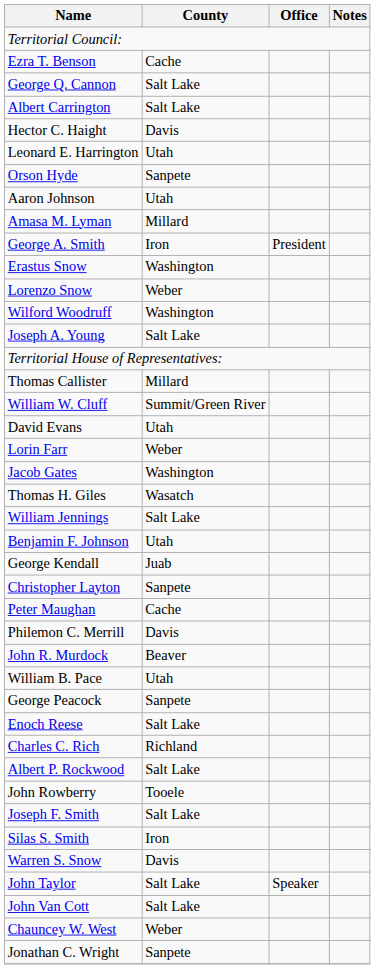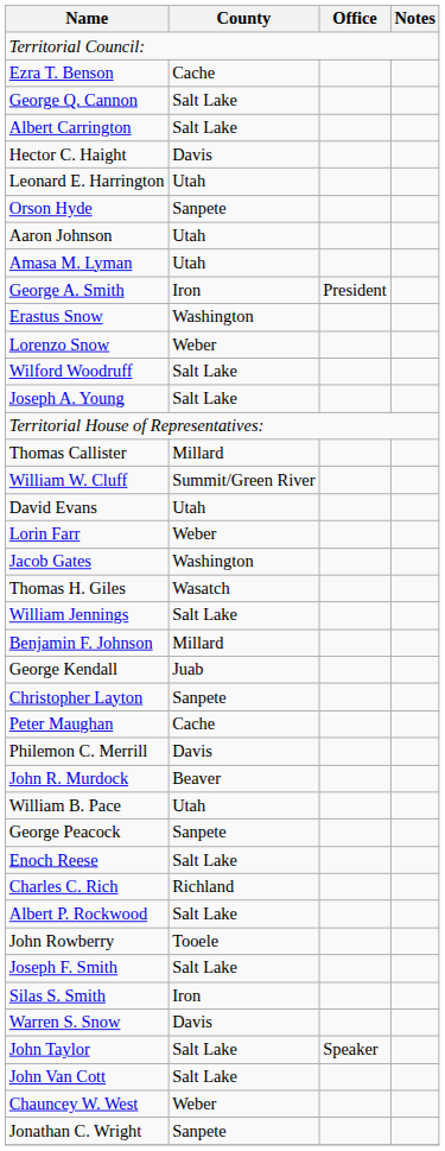 <table class="wikitable">
 <tr>
 <th>Name</th>
 <th>County</th>
 <th>Office</th>
 <th>Notes</th>
 </tr>
 <tr>
 <td colspan=8><em>Territorial Council:</em></td>
 </tr>
 <tr>
 <td><a href='#'>Ezra T. Benson</a></td>
 <td>Cache</td>
 <td></td>
 <td></td>
 </tr>
 <tr>
 <td><a href='#'>George Q. Cannon</a></td>
 <td>Salt Lake</td>
 <td></td>
 <td></td>
 </tr>
 <tr>
 <td><a href='#'>Albert Carrington</a></td>
 <td>Salt Lake</td>
 <td></td>
 <td></td>
 </tr>
 <tr>
 <td>Hector C. Haight</td>
 <td>Davis</td>
 <td></td>
 <td></td>
 </tr>
 <tr>
 <td>Leonard E. Harrington</td>
 <td>Utah</td>
 <td></td>
 <td></td>
 </tr>
 <tr>
 <td><a href='#'>Orson Hyde</a></td>
 <td>Sanpete</td>
 <td></td>
 <td></td>
 </tr>
 <tr>
 <td>Aaron Johnson</td>
 <td>Utah</td>
 <td></td>
 <td></td>
 </tr>
 <tr>
 <td><a href='#'>Amasa M. Lyman</a></td>
-<td>Millard</td>
+<td>Utah</td>
 <td></td>
 <td></td>
 </tr>
 <tr>
 <td><a href='#'>George A. Smith</a></td>
 <td>Iron</td>
 <td>President</td>
 <td></td>
 </tr>
 <tr>
 <td><a href='#'>Erastus Snow</a></td>
 <td>Washington</td>
 <td></td>
 <td></td>
 </tr>
 <tr>
 <td><a href='#'>Lorenzo Snow</a></td>
 <td>Weber</td>
 <td></td>
 <td></td>
 </tr>
 <tr>
 <td><a href='#'>Wilford Woodruff</a></td>
-<td>Washington</td>
+<td>Salt Lake</td>
 <td></td>
 <td></td>
 </tr>
 <tr>
 <td><a href='#'>Joseph A. Young</a></td>
 <td>Salt Lake</td>
 <td></td>
 <td></td>
 </tr>
 <tr>
 <td colspan=8><em>Territorial House of Representatives:</em></td>
 </tr>
 <tr>
 <td>Thomas Callister</td>
 <td>Millard</td>
 <td></td>
 <td></td>
 </tr>
 <tr>
 <td><a href='#'>William W. Cluff</a></td>
 <td>Summit/Green River</td>
 <td></td>
 <td></td>
 </tr>
 <tr>
 <td>David Evans</td>
 <td>Utah</td>
 <td></td>
 <td></td>
 </tr>
 <tr>
 <td><a href='#'>Lorin Farr</a></td>
 <td>Weber</td>
 <td></td>
 <td></td>
 </tr>
 <tr>
 <td><a href='#'>Jacob Gates</a></td>
 <td>Washington</td>
 <td></td>
 <td></td>
 </tr>
 <tr>
 <td>Thomas H. Giles</td>
 <td>Wasatch</td>
 <td></td>
 <td></td>
 </tr>
 <tr>
 <td><a href='#'>William Jennings</a></td>
 <td>Salt Lake</td>
 <td></td>
 <td></td>
 </tr>
 <tr>
 <td><a href='#'>Benjamin F. Johnson</a></td>
-<td>Utah</td>
+<td>Millard</td>
 <td></td>
 <td></td>
 </tr>
 <tr>
 <td>George Kendall</td>
 <td>Juab</td>
 <td></td>
 <td></td>
 </tr>
 <tr>
 <td><a href='#'>Christopher Layton</a></td>
 <td>Sanpete</td>
 <td></td>
 <td></td>
 </tr>
 <tr>
 <td><a href='#'>Peter Maughan</a></td>
 <td>Cache</td>
 <td></td>
 <td></td>
 </tr>
 <tr>
 <td>Philemon C. Merrill</td>
 <td>Davis</td>
 <td></td>
 <td></td>
 </tr>
 <tr>
 <td><a href='#'>John R. Murdock</a></td>
 <td>Beaver</td>
 <td></td>
 <td></td>
 </tr>
 <tr>
 <td>William B. Pace</td>
 <td>Utah</td>
 <td></td>
 <td></td>
 </tr>
 <tr>
 <td>George Peacock</td>
 <td>Sanpete</td>
 <td></td>
 <td></td>
 </tr>
 <tr>
 <td><a href='#'>Enoch Reese</a></td>
 <td>Salt Lake</td>
 <td></td>
 <td></td>
 </tr>
 <tr>
 <td><a href='#'>Charles C. Rich</a></td>
 <td>Richland</td>
 <td></td>
 <td></td>
 </tr>
 <tr>
 <td><a href='#'>Albert P. Rockwood</a></td>
 <td>Salt Lake</td>
 <td></td>
 <td></td>
 </tr>
 <tr>
 <td>John Rowberry</td>
 <td>Tooele</td>
 <td></td>
 <td></td>
 </tr>
 <tr>
 <td><a href='#'>Joseph F. Smith</a></td>
 <td>Salt Lake</td>
 <td></td>
 <td></td>
 </tr>
 <tr>
 <td><a href='#'>Silas S. Smith</a></td>
 <td>Iron</td>
 <td></td>
 <td></td>
 </tr>
 <tr>
 <td><a href='#'>Warren S. Snow</a></td>
 <td>Davis</td>
 <td></td>
 <td></td>
 </tr>
 <tr>
 <td><a href='#'>John Taylor</a></td>
 <td>Salt Lake</td>
 <td>Speaker</td>
 <td></td>
 </tr>
 <tr>
 <td><a href='#'>John Van Cott</a></td>
 <td>Salt Lake</td>
 <td></td>
 <td></td>
 </tr>
 <tr>
 <td><a href='#'>Chauncey W. West</a></td>
 <td>Weber</td>
 <td></td>
 <td></td>
 </tr>
 <tr>
 <td>Jonathan C. Wright</td>
 <td>Sanpete</td>
 <td></td>
 <td></td>
 </tr>
 <tr>
 </tr>
 </table>
